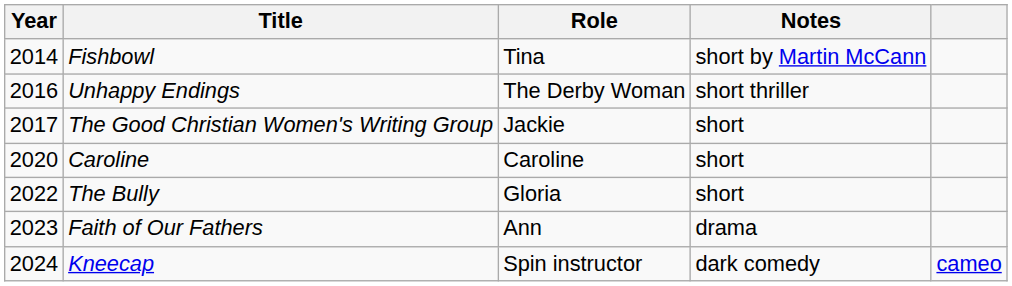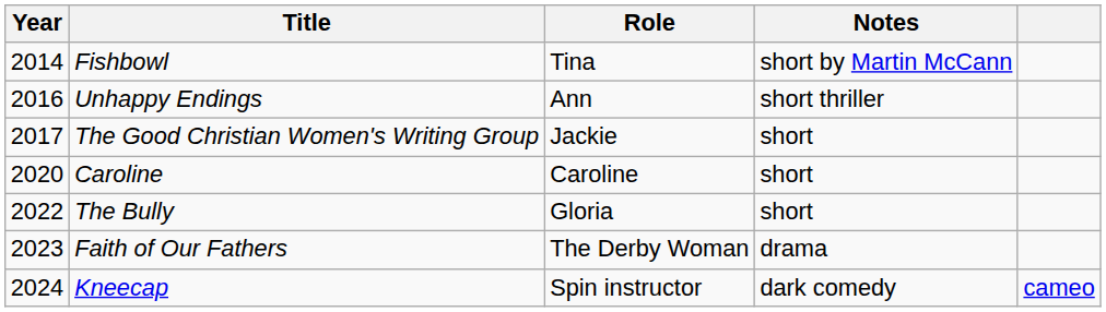 <table class="wikitable sortable">
 <tr>
 <th>Year</th>
 <th>Title</th>
 <th>Role</th>
 <th>Notes</th>
 <th class="unsortable"></th>
 </tr>
 <tr>
 <td>2014</td>
 <td><em>Fishbowl</em></td>
 <td>Tina</td>
 <td>short by <a href='#'>Martin McCann</a></td>
 </tr>
 <tr>
 <td>2016</td>
 <td><em>Unhappy Endings</em></td>
-<td>The Derby Woman</td>
+<td>Ann</td>
 <td>short thriller</td>
 <td></td>
 </tr>
 <tr>
 <td>2017</td>
 <td><em>The Good Christian Women's Writing Group</em></td>
 <td>Jackie</td>
 <td>short</td>
 <td></td>
 </tr>
 <tr>
 <td>2020</td>
 <td><em>Caroline</em></td>
 <td>Caroline</td>
 <td>short</td>
 <td></td>
 </tr>
 <tr>
 <td>2022</td>
 <td><em>The Bully</em></td>
 <td>Gloria</td>
 <td>short</td>
 <td></td>
 </tr>
 <tr>
 <td>2023</td>
 <td><em>Faith of Our Fathers</em></td>
-<td>Ann</td>
+<td>The Derby Woman</td>
 <td>drama</td>
 <td></td>
 </tr>
 <tr>
 <td>2024</td>
 <td><em><a href='#'>Kneecap</a></em></td>
 <td>Spin instructor</td>
 <td>dark comedy</td>
 <td><a href='#'>cameo</a></td>
 </tr>
 </table>
